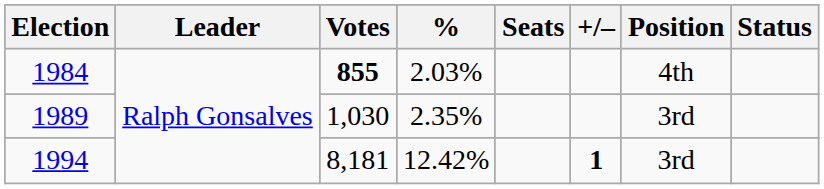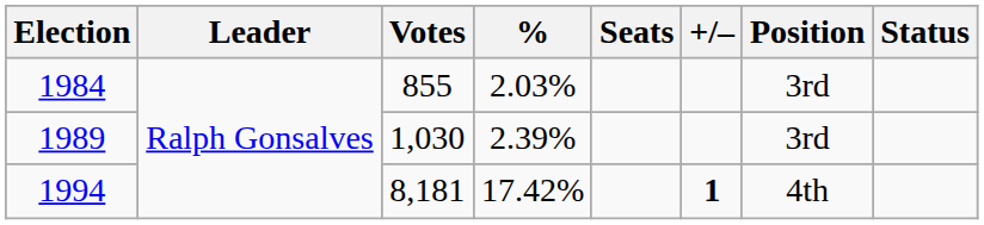 <table class=wikitable style=text-align:center>
 <tr>
 <th>Election</th>
 <th>Leader</th>
 <th>Votes</th>
 <th>%</th>
 <th>Seats</th>
 <th>+/–</th>
 <th>Position</th>
 <th>Status</th>
 </tr>
 <tr>
 <td><a href='#'>1984</a></td>
 <td rowspan="3"><a href='#'>Ralph Gonsalves</a></td>
-<td><strong>855</strong></td>
+<td>855</td>
 <td>2.03%</td>
 <td></td>
 <td></td>
-<td> 4th</td>
+<td> 3rd</td>
 <td></td>
 </tr>
 <tr>
 <td><a href='#'>1989</a></td>
 <td>1,030</td>
-<td>2.35%</td>
+<td>2.39%</td>
 <td></td>
 <td></td>
 <td> 3rd</td>
 <td></td>
 </tr>
 <tr>
 <td><a href='#'>1994</a></td>
 <td>8,181</td>
-<td>12.42%</td>
+<td>17.42%</td>
 <td></td>
 <td><strong> 1</strong></td>
-<td> 3rd</td>
+<td> 4th</td>
 <td></td>
 </tr>
 </table>
